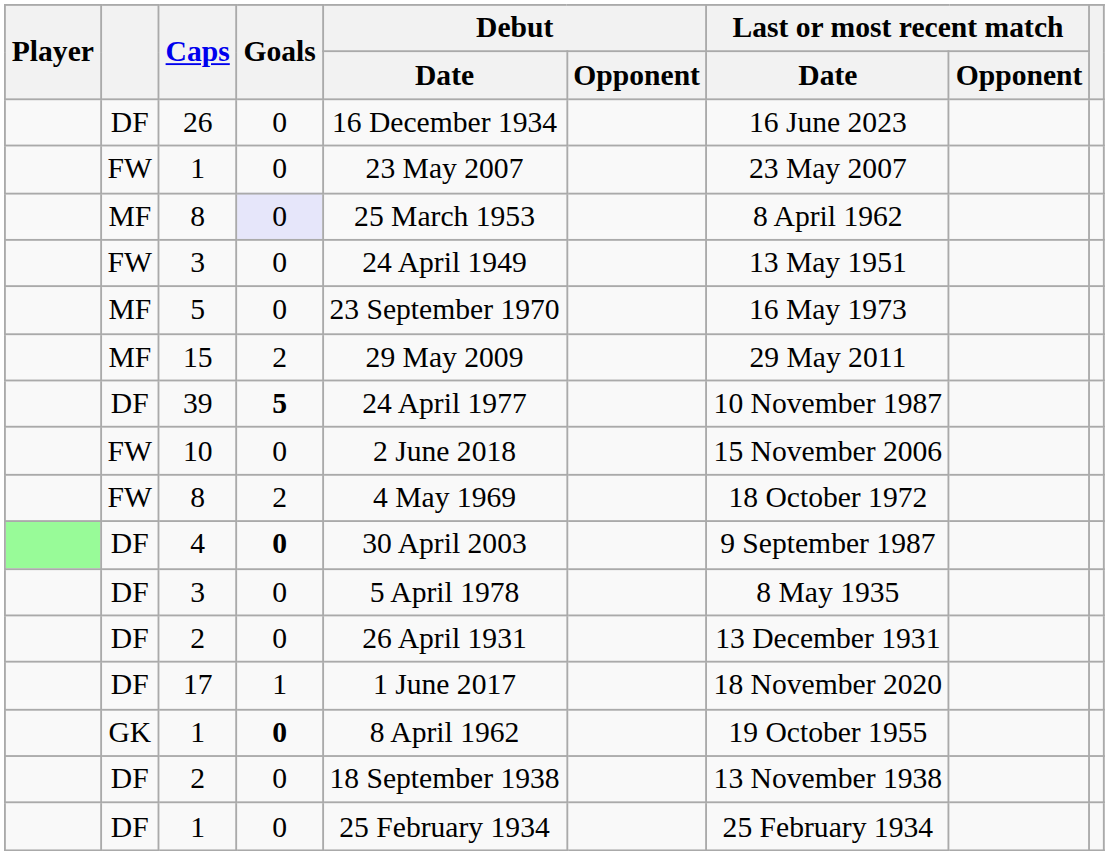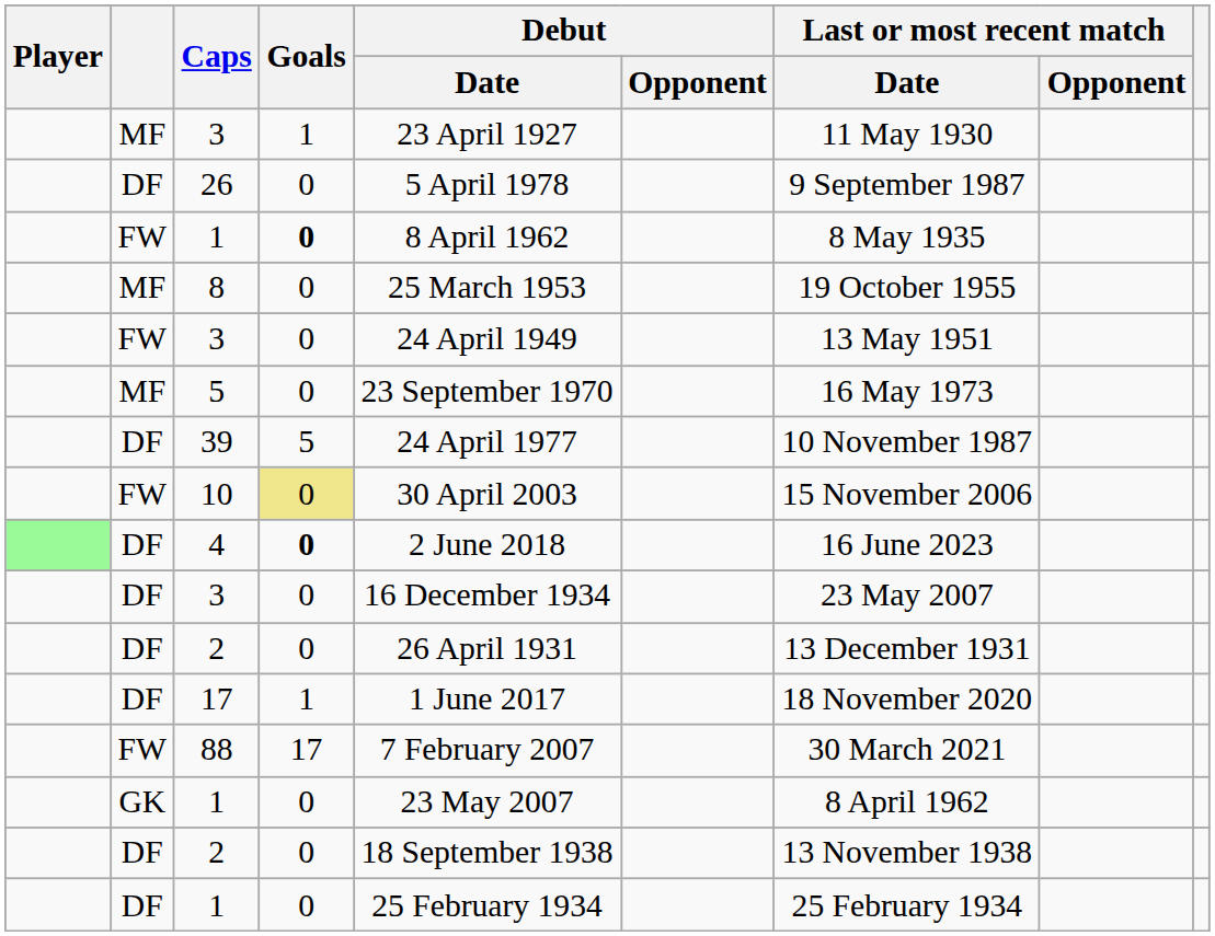 <table class="wikitable sortable" style="text-align: center;">
 <tr>
 <th scope=col rowspan=2>Player</th>
 <th scope=col rowspan=2></th>
 <th scope=col rowspan=2><a href='#'>Caps</a></th>
 <th scope=col rowspan=2>Goals</th>
 <th scope=col colspan=2>Debut</th>
 <th scope=col colspan=2>Last or most recent match</th>
 <th scope=col rowspan=2 class=unsortable></th>
 </tr>
 <tr class=unsortable>
 <th scope=col>Date</th>
 <th scope=col>Opponent</th>
 <th scope=col>Date</th>
 <th scope=col>Opponent</th>
 </tr>
 <tr>
 <td></td>
+<td>MF</td>
+<td>3</td>
+<td>1</td>
+<td>23 April 1927</td>
+<td align=left></td>
+<td>11 May 1930</td>
+<td align=left></td>
+<td></td>
+</tr>
+<tr>
+<td></td>
 <td>DF</td>
 <td>26</td>
 <td>0</td>
-<td>16 December 1934</td>
+<td>5 April 1978</td>
 <td align=left></td>
-<td>16 June 2023</td>
+<td>9 September 1987</td>
 <td align=left></td>
 <td></td>
 </tr>
 <tr>
 <td></td>
 <td>FW</td>
 <td>1</td>
-<td>0</td>
-<td>23 May 2007</td>
+<td><strong>0</strong></td>
+<td>8 April 1962</td>
 <td align=left></td>
-<td>23 May 2007</td>
+<td>8 May 1935</td>
 <td align=left></td>
 <td></td>
 </tr>
 <tr>
 <td></td>
 <td>MF</td>
 <td>8</td>
-<td style="background: lavender;">0</td>
+<td>0</td>
 <td>25 March 1953</td>
 <td align=left></td>
-<td>8 April 1962</td>
+<td>19 October 1955</td>
 <td align=left></td>
 <td></td>
 </tr>
 <tr>
 <td></td>
 <td>FW</td>
 <td>3</td>
 <td>0</td>
 <td>24 April 1949</td>
 <td align=left></td>
 <td>13 May 1951</td>
 <td align=left></td>
 <td></td>
 </tr>
 <tr>
 <td></td>
 <td>MF</td>
 <td>5</td>
 <td>0</td>
 <td>23 September 1970</td>
 <td align=left></td>
 <td>16 May 1973</td>
 <td align=left></td>
 <td></td>
 </tr>
 <tr>
 <td></td>
-<td>MF</td>
-<td>15</td>
-<td>2</td>
-<td>29 May 2009</td>
-<td align=left></td>
-<td>29 May 2011</td>
-<td align=left></td>
-<td></td>
-</tr>
-<tr>
-<td></td>
 <td>DF</td>
 <td>39</td>
-<td><strong>5</strong></td>
+<td>5</td>
 <td>24 April 1977</td>
 <td align=left></td>
 <td>10 November 1987</td>
 <td align=left></td>
 <td></td>
 </tr>
 <tr>
 <td></td>
 <td>FW</td>
 <td>10</td>
-<td>0</td>
-<td>2 June 2018</td>
+<td style="background: khaki;">0</td>
+<td>30 April 2003</td>
 <td align=left></td>
 <td>15 November 2006</td>
-<td align=left></td>
-<td></td>
-</tr>
-<tr>
-<td></td>
-<td>FW</td>
-<td>8</td>
-<td>2</td>
-<td>4 May 1969</td>
-<td align=left></td>
-<td>18 October 1972</td>
 <td align=left></td>
 <td></td>
 </tr>
 <tr>
 <td bgcolor=palegreen></td>
 <td>DF</td>
 <td>4</td>
 <td><strong>0</strong></td>
-<td>30 April 2003</td>
+<td>2 June 2018</td>
 <td align=left></td>
-<td>9 September 1987</td>
+<td>16 June 2023</td>
 <td align=left></td>
 <td></td>
 </tr>
 <tr>
 <td></td>
 <td>DF</td>
 <td>3</td>
 <td>0</td>
-<td>5 April 1978</td>
+<td>16 December 1934</td>
 <td align=left></td>
-<td>8 May 1935</td>
+<td>23 May 2007</td>
 <td align=left></td>
 <td></td>
 </tr>
 <tr>
 <td></td>
 <td>DF</td>
 <td>2</td>
 <td>0</td>
 <td>26 April 1931</td>
 <td align=left></td>
 <td>13 December 1931</td>
 <td align=left></td>
 <td></td>
 </tr>
 <tr>
 <td></td>
 <td>DF</td>
 <td>17</td>
 <td>1</td>
 <td>1 June 2017</td>
 <td align=left></td>
 <td>18 November 2020</td>
 <td align=left></td>
 <td></td>
 </tr>
 <tr>
 <td></td>
+<td>FW</td>
+<td>88</td>
+<td>17</td>
+<td>7 February 2007</td>
+<td align=left></td>
+<td>30 March 2021</td>
+<td align=left></td>
+<td></td>
+</tr>
+<tr>
+<td></td>
 <td>GK</td>
 <td>1</td>
-<td><strong>0</strong></td>
+<td>0</td>
+<td>23 May 2007</td>
+<td align=left></td>
 <td>8 April 1962</td>
-<td align=left></td>
-<td>19 October 1955</td>
 <td align=left></td>
 <td></td>
 </tr>
 <tr>
 <td></td>
 <td>DF</td>
 <td>2</td>
 <td>0</td>
 <td>18 September 1938</td>
 <td align=left></td>
 <td>13 November 1938</td>
 <td align=left></td>
 <td></td>
 </tr>
 <tr>
 <td></td>
 <td>DF</td>
 <td>1</td>
 <td>0</td>
 <td>25 February 1934</td>
 <td align=left></td>
 <td>25 February 1934</td>
 <td align=left></td>
 <td></td>
 </tr>
 </table>
